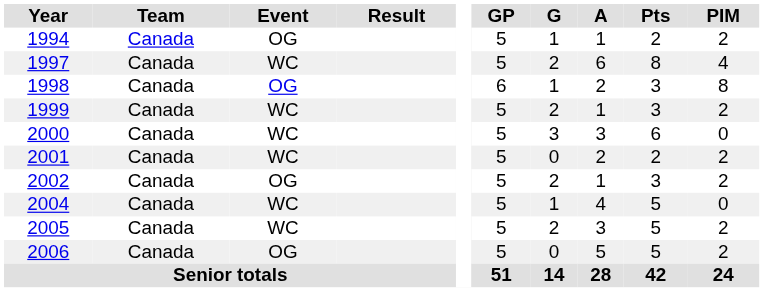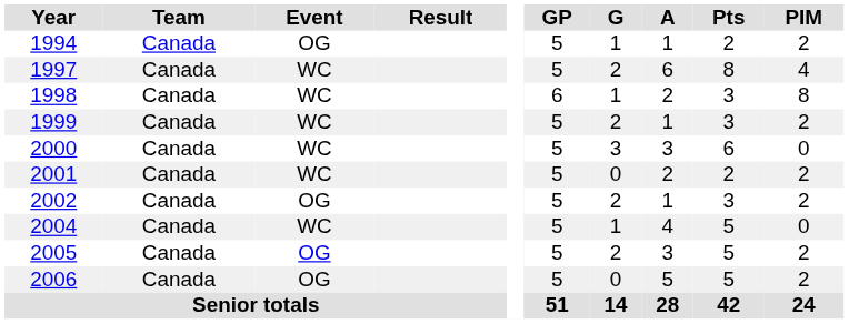 <table border="0" cellpadding="1" cellspacing="0" style="text-align:center; width:40em">
 <tr ALIGN="centre" bgcolor="#e0e0e0">
 <th>Year</th>
 <th>Team</th>
 <th>Event</th>
 <th>Result</th>
 <th rowspan="99" bgcolor="#ffffff"> </th>
 <th>GP</th>
 <th>G</th>
 <th>A</th>
 <th>Pts</th>
 <th>PIM</th>
 </tr>
 <tr>
 <td><a href='#'>1994</a></td>
 <td><a href='#'>Canada</a></td>
 <td>OG</td>
 <td></td>
 <td>5</td>
 <td>1</td>
 <td>1</td>
 <td>2</td>
 <td>2</td>
 </tr>
 <tr style="background:#f0f0f0;">
 <td><a href='#'>1997</a></td>
 <td>Canada</td>
 <td>WC</td>
 <td></td>
 <td>5</td>
 <td>2</td>
 <td>6</td>
 <td>8</td>
 <td>4</td>
 </tr>
 <tr>
 <td><a href='#'>1998</a></td>
 <td>Canada</td>
-<td><a href='#'>OG</a></td>
+<td>WC</td>
 <td></td>
 <td>6</td>
 <td>1</td>
 <td>2</td>
 <td>3</td>
 <td>8</td>
 </tr>
 <tr style="background:#f0f0f0;">
 <td><a href='#'>1999</a></td>
 <td>Canada</td>
 <td>WC</td>
 <td></td>
 <td>5</td>
 <td>2</td>
 <td>1</td>
 <td>3</td>
 <td>2</td>
 </tr>
 <tr>
 <td><a href='#'>2000</a></td>
 <td>Canada</td>
 <td>WC</td>
 <td></td>
 <td>5</td>
 <td>3</td>
 <td>3</td>
 <td>6</td>
 <td>0</td>
 </tr>
 <tr style="background:#f0f0f0;">
 <td><a href='#'>2001</a></td>
 <td>Canada</td>
 <td>WC</td>
 <td></td>
 <td>5</td>
 <td>0</td>
 <td>2</td>
 <td>2</td>
 <td>2</td>
 </tr>
 <tr>
 <td><a href='#'>2002</a></td>
 <td>Canada</td>
 <td>OG</td>
 <td></td>
 <td>5</td>
 <td>2</td>
 <td>1</td>
 <td>3</td>
 <td>2</td>
 </tr>
 <tr style="background:#f0f0f0;">
 <td><a href='#'>2004</a></td>
 <td>Canada</td>
 <td>WC</td>
 <td></td>
 <td>5</td>
 <td>1</td>
 <td>4</td>
 <td>5</td>
 <td>0</td>
 </tr>
 <tr>
 <td><a href='#'>2005</a></td>
 <td>Canada</td>
-<td>WC</td>
+<td><a href='#'>OG</a></td>
 <td></td>
 <td>5</td>
 <td>2</td>
 <td>3</td>
 <td>5</td>
 <td>2</td>
 </tr>
 <tr style="background:#f0f0f0;">
 <td><a href='#'>2006</a></td>
 <td>Canada</td>
 <td>OG</td>
 <td></td>
 <td>5</td>
 <td>0</td>
 <td>5</td>
 <td>5</td>
 <td>2</td>
 </tr>
 <tr style="background:#e0e0e0;">
 <th colspan=4>Senior totals</th>
 <th>51</th>
 <th>14</th>
 <th>28</th>
 <th>42</th>
 <th>24</th>
 </tr>
 </table>
